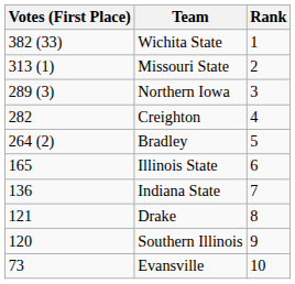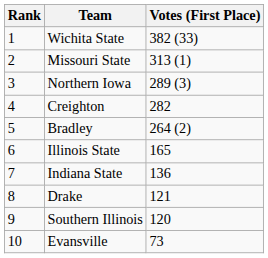 <table class=wikitable>
 <tr>
+<th>Rank</th>
+<th>Team</th>
 <th>Votes (First Place)</th>
-<th>Team</th>
-<th>Rank</th>
 </tr>
 <tr>
+<td>1</td>
+<td>Wichita State</td>
 <td>382 (33)</td>
-<td>Wichita State</td>
-<td>1</td>
 </tr>
 <tr>
+<td>2</td>
+<td>Missouri State</td>
 <td>313 (1)</td>
-<td>Missouri State</td>
-<td>2</td>
 </tr>
 <tr>
+<td>3</td>
+<td>Northern Iowa</td>
 <td>289 (3)</td>
-<td>Northern Iowa</td>
-<td>3</td>
 </tr>
 <tr>
+<td>4</td>
+<td>Creighton</td>
 <td>282</td>
-<td>Creighton</td>
-<td>4</td>
 </tr>
 <tr>
+<td>5</td>
+<td>Bradley</td>
 <td>264 (2)</td>
-<td>Bradley</td>
-<td>5</td>
 </tr>
 <tr>
+<td>6</td>
+<td>Illinois State</td>
 <td>165</td>
-<td>Illinois State</td>
-<td>6</td>
 </tr>
 <tr>
+<td>7</td>
+<td>Indiana State</td>
 <td>136</td>
-<td>Indiana State</td>
-<td>7</td>
 </tr>
 <tr>
+<td>8</td>
+<td>Drake</td>
 <td>121</td>
-<td>Drake</td>
-<td>8</td>
 </tr>
 <tr>
+<td>9</td>
+<td>Southern Illinois</td>
 <td>120</td>
-<td>Southern Illinois</td>
-<td>9</td>
 </tr>
 <tr>
+<td>10</td>
+<td>Evansville</td>
 <td>73</td>
-<td>Evansville</td>
-<td>10</td>
 </tr>
 </table>
